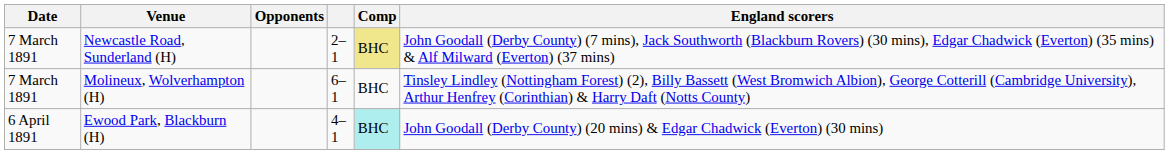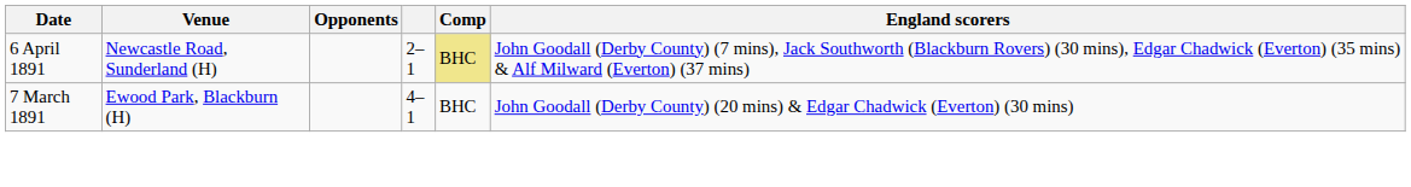 <table class="wikitable">
 <tr>
 <th>Date</th>
 <th>Venue</th>
 <th>Opponents</th>
 <th></th>
 <th>Comp</th>
 <th background: "lightblue;">England scorers</th>
 </tr>
 <tr>
-<td>7 March 1891</td>
+<td>6 April 1891</td>
 <td><a href='#'>Newcastle Road</a>, <a href='#'>Sunderland</a> (H)</td>
 <td></td>
 <td>2–1</td>
 <td style="background: khaki;">BHC</td>
 <td><a href='#'>John Goodall</a> (<a href='#'>Derby County</a>) (7 mins), <a href='#'>Jack Southworth</a> (<a href='#'>Blackburn Rovers</a>) (30 mins), <a href='#'>Edgar Chadwick</a> (<a href='#'>Everton</a>) (35 mins) & <a href='#'>Alf Milward</a> (<a href='#'>Everton</a>) (37 mins)</td>
 </tr>
 <tr>
 <td>7 March 1891</td>
-<td><a href='#'>Molineux</a>, <a href='#'>Wolverhampton</a> (H)</td>
-<td></td>
-<td>6–1</td>
-<td>BHC</td>
-<td><a href='#'>Tinsley Lindley</a> (<a href='#'>Nottingham Forest</a>) (2), <a href='#'>Billy Bassett</a> (<a href='#'>West Bromwich Albion</a>), <a href='#'>George Cotterill</a> (<a href='#'>Cambridge University</a>), <a href='#'>Arthur Henfrey</a> (<a href='#'>Corinthian</a>) & <a href='#'>Harry Daft</a> (<a href='#'>Notts County</a>)</td>
-</tr>
-<tr>
-<td>6 April 1891</td>
 <td><a href='#'>Ewood Park</a>, <a href='#'>Blackburn</a> (H)</td>
 <td></td>
 <td>4–1</td>
-<td style="background: paleturquoise;">BHC</td>
+<td>BHC</td>
 <td><a href='#'>John Goodall</a> (<a href='#'>Derby County</a>) (20 mins) & <a href='#'>Edgar Chadwick</a> (<a href='#'>Everton</a>) (30 mins)</td>
 </tr>
 </table>
